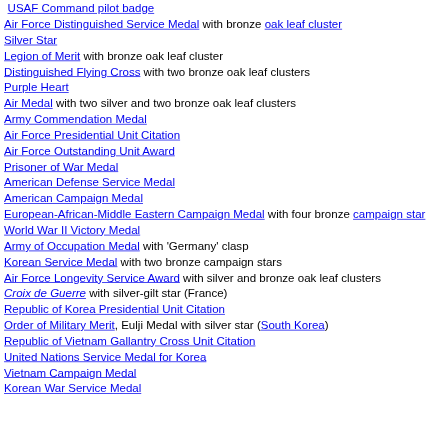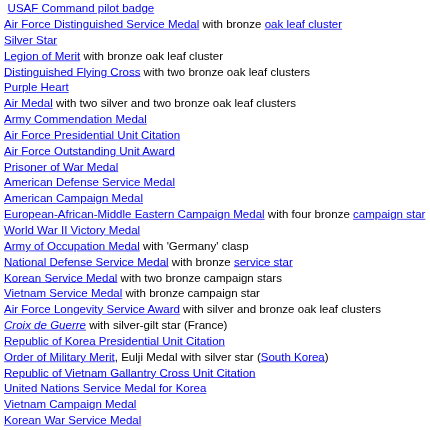 <table>
 <tr>
 <td colspan="2">  <a href='#'>USAF Command pilot badge</a></td>
 </tr>
 <tr>
 <td></td>
 <td><a href='#'>Air Force Distinguished Service Medal</a> with bronze <a href='#'>oak leaf cluster</a></td>
 </tr>
 <tr>
 <td></td>
 <td><a href='#'>Silver Star</a></td>
 </tr>
 <tr>
 <td></td>
 <td><a href='#'>Legion of Merit</a> with bronze oak leaf cluster</td>
 </tr>
 <tr>
 <td></td>
 <td><a href='#'>Distinguished Flying Cross</a> with two bronze oak leaf clusters</td>
 </tr>
 <tr>
 <td></td>
 <td><a href='#'>Purple Heart</a></td>
 </tr>
 <tr>
 <td></td>
 <td><a href='#'>Air Medal</a> with two silver and two bronze oak leaf clusters</td>
 </tr>
 <tr>
 <td></td>
 <td><a href='#'>Army Commendation Medal</a></td>
 </tr>
 <tr>
 <td></td>
 <td><a href='#'>Air Force Presidential Unit Citation</a></td>
 </tr>
 <tr>
 <td></td>
 <td><a href='#'>Air Force Outstanding Unit Award</a></td>
 </tr>
 <tr>
 <td></td>
 <td><a href='#'>Prisoner of War Medal</a></td>
 </tr>
 <tr>
 <td></td>
 <td><a href='#'>American Defense Service Medal</a></td>
 </tr>
 <tr>
 <td></td>
 <td><a href='#'>American Campaign Medal</a></td>
 </tr>
 <tr>
 <td></td>
 <td><a href='#'>European-African-Middle Eastern Campaign Medal</a> with four bronze <a href='#'>campaign star</a></td>
 </tr>
 <tr>
 <td></td>
 <td><a href='#'>World War II Victory Medal</a></td>
 </tr>
 <tr>
 <td></td>
 <td><a href='#'>Army of Occupation Medal</a> with 'Germany' clasp</td>
 </tr>
 <tr>
 <td></td>
+<td><a href='#'>National Defense Service Medal</a> with bronze <a href='#'>service star</a></td>
+</tr>
+<tr>
+<td></td>
 <td><a href='#'>Korean Service Medal</a> with two bronze campaign stars</td>
+</tr>
+<tr>
+<td></td>
+<td><a href='#'>Vietnam Service Medal</a> with bronze campaign star</td>
 </tr>
 <tr>
 <td></td>
 <td><a href='#'>Air Force Longevity Service Award</a> with silver and bronze oak leaf clusters</td>
 </tr>
 <tr>
 <td></td>
 <td><em><a href='#'>Croix de Guerre</a></em> with silver-gilt star (France)</td>
 </tr>
 <tr>
 <td></td>
 <td><a href='#'>Republic of Korea Presidential Unit Citation</a></td>
 </tr>
 <tr>
 <td></td>
 <td><a href='#'>Order of Military Merit</a>, Eulji Medal with silver star (<a href='#'>South Korea</a>)</td>
 </tr>
 <tr>
 <td></td>
 <td><a href='#'>Republic of Vietnam Gallantry Cross Unit Citation</a></td>
 </tr>
 <tr>
 <td></td>
 <td><a href='#'>United Nations Service Medal for Korea</a></td>
 </tr>
 <tr>
 <td></td>
 <td><a href='#'>Vietnam Campaign Medal</a></td>
 </tr>
 <tr>
 <td></td>
 <td><a href='#'>Korean War Service Medal</a></td>
 </tr>
 </table>
